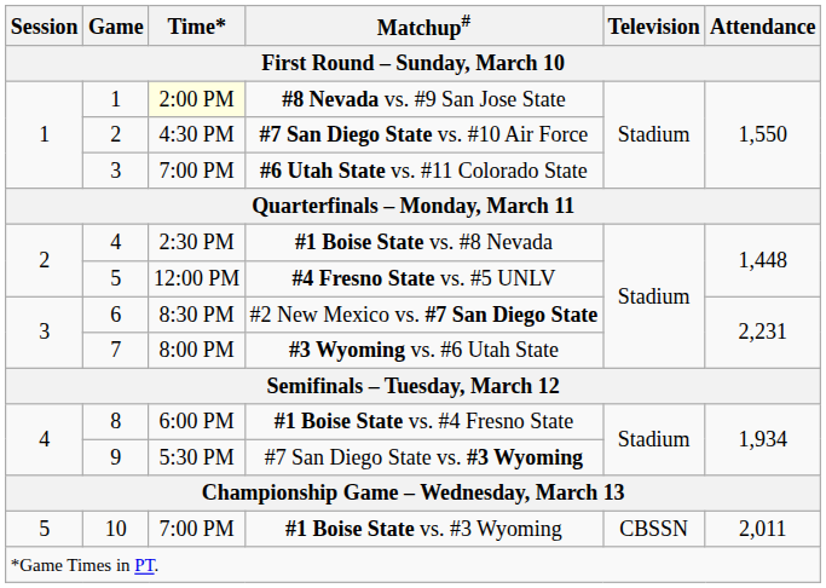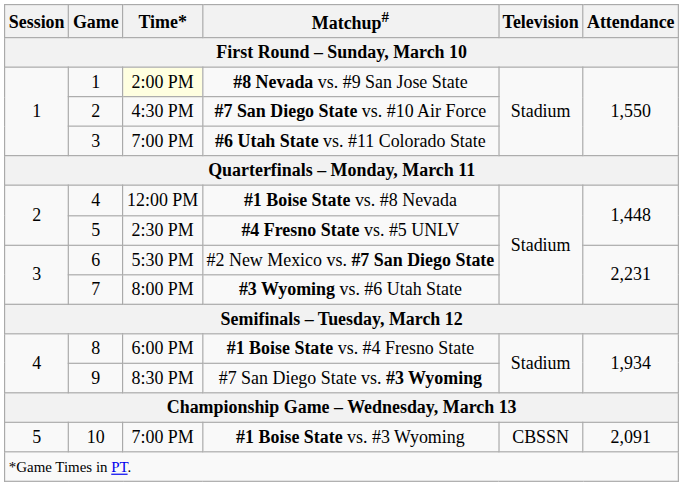 <table class="wikitable" style="font-size: 95%; text-align:center;">
 <tr>
 <th>Session</th>
 <th>Game</th>
 <th>Time*</th>
 <th>Matchup<sup>#</sup></th>
 <th>Television</th>
 <th>Attendance</th>
 </tr>
 <tr>
 <th colspan=6>First Round – Sunday, March 10</th>
 </tr>
 <tr>
 <td rowspan=3>1</td>
 <td>1</td>
 <td style="background: lightyellow;">2:00 PM</td>
 <td><strong>#8 Nevada</strong> vs. #9 San Jose State</td>
 <td rowspan=3>Stadium</td>
 <td rowspan=3>1,550</td>
 </tr>
 <tr>
 <td>2</td>
 <td>4:30 PM</td>
 <td><strong>#7 San Diego State</strong> vs. #10 Air Force</td>
 </tr>
 <tr>
 <td>3</td>
 <td>7:00 PM</td>
 <td><strong>#6 Utah State</strong> vs. #11 Colorado State</td>
 </tr>
 <tr>
 <th colspan=6>Quarterfinals – Monday, March 11</th>
 </tr>
 <tr>
 <td rowspan=2>2</td>
 <td>4</td>
-<td>2:30 PM</td>
+<td>12:00 PM</td>
 <td><strong>#1 Boise State</strong> vs. #8 Nevada</td>
 <td rowspan=4>Stadium</td>
 <td rowspan=2>1,448</td>
 </tr>
 <tr>
 <td>5</td>
-<td>12:00 PM</td>
+<td>2:30 PM</td>
 <td><strong>#4 Fresno State</strong> vs. #5 UNLV</td>
 </tr>
 <tr>
 <td rowspan=2>3</td>
 <td>6</td>
-<td>8:30 PM</td>
+<td>5:30 PM</td>
 <td>#2 New Mexico vs. <strong>#7 San Diego State</strong></td>
 <td rowspan=2>2,231</td>
 </tr>
 <tr>
 <td>7</td>
 <td>8:00 PM</td>
 <td><strong>#3 Wyoming</strong> vs. #6 Utah State</td>
 </tr>
 <tr>
 <th colspan=6>Semifinals – Tuesday, March 12</th>
 </tr>
 <tr>
 <td rowspan=2>4</td>
 <td>8</td>
 <td>6:00 PM</td>
 <td><strong>#1 Boise State</strong> vs. #4 Fresno State</td>
 <td rowspan=2>Stadium</td>
 <td rowspan=2>1,934</td>
 </tr>
 <tr>
 <td>9</td>
-<td>5:30 PM</td>
+<td>8:30 PM</td>
 <td>#7 San Diego State vs. <strong>#3 Wyoming</strong></td>
 </tr>
 <tr>
 <th colspan=6>Championship Game – Wednesday, March 13</th>
 </tr>
 <tr>
 <td>5</td>
 <td>10</td>
 <td>7:00 PM</td>
 <td><strong>#1 Boise State</strong> vs. #3 Wyoming</td>
 <td>CBSSN</td>
-<td>2,011</td>
+<td>2,091</td>
 </tr>
 <tr>
 <td colspan=6 style="text-align:left;"><small>*Game Times in <a href='#'>PT</a>.</small></td>
 </tr>
 </table>
